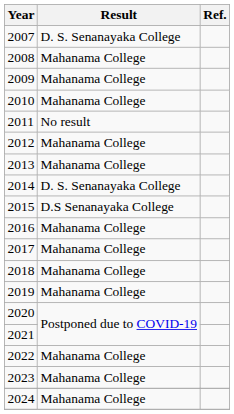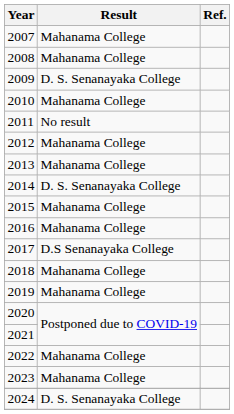 <table border="1" class="wikitable">
 <tr>
 <th>Year</th>
 <th>Result</th>
 <th>Ref.</th>
 </tr>
 <tr>
 <td>2007</td>
-<td>D. S. Senanayaka College </td>
+<td>Mahanama College </td>
 <td></td>
 </tr>
 <tr>
 <td>2008</td>
 <td>Mahanama College </td>
 <td></td>
 </tr>
 <tr>
 <td>2009</td>
-<td>Mahanama College </td>
+<td>D. S. Senanayaka College </td>
 <td></td>
 </tr>
 <tr>
 <td>2010</td>
 <td>Mahanama College </td>
 <td></td>
 </tr>
 <tr>
 <td>2011</td>
 <td>No result </td>
 <td></td>
 </tr>
 <tr>
 <td>2012</td>
 <td>Mahanama College </td>
 <td></td>
 </tr>
 <tr>
 <td>2013</td>
 <td>Mahanama College </td>
 <td></td>
 </tr>
 <tr>
 <td>2014</td>
 <td>D. S. Senanayaka College </td>
 <td></td>
 </tr>
 <tr>
 <td>2015</td>
-<td>D.S Senanayaka College </td>
+<td>Mahanama College </td>
 <td></td>
 </tr>
 <tr>
 <td>2016</td>
 <td>Mahanama College </td>
 <td></td>
 </tr>
 <tr>
 <td>2017</td>
-<td>Mahanama College </td>
+<td>D.S Senanayaka College </td>
 <td></td>
 </tr>
 <tr>
 <td>2018</td>
 <td>Mahanama College </td>
 <td></td>
 </tr>
 <tr>
 <td>2019</td>
 <td>Mahanama College </td>
 <td></td>
 </tr>
 <tr>
 <td>2020</td>
 <td rowspan="2">Postponed due to <a href='#'>COVID-19</a></td>
 <td></td>
 </tr>
 <tr>
 <td>2021</td>
 <td></td>
 </tr>
 <tr>
 <td>2022</td>
 <td>Mahanama College </td>
 <td></td>
 </tr>
 <tr>
 <td>2023</td>
 <td>Mahanama College </td>
 <td></td>
 </tr>
 <tr>
 </tr>
 <tr>
 <td>2024</td>
-<td>Mahanama College </td>
+<td>D. S. Senanayaka College </td>
 <td></td>
 </tr>
 <tr>
 </tr>
 </table>
